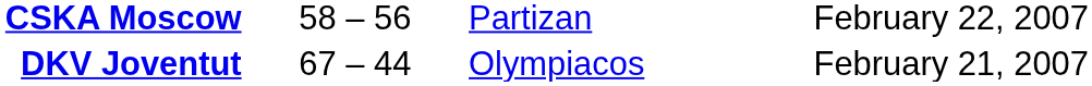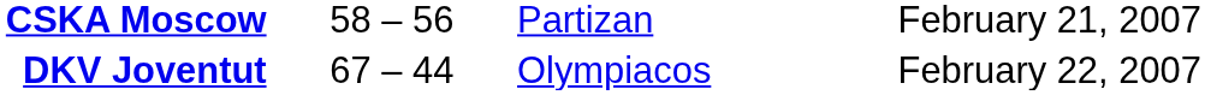 <table style="text-align:center">
 <tr>
 <th width=160></th>
 <th width=100></th>
 <th width=160></th>
 <th width=200></th>
 </tr>
 <tr>
 <td align=right><strong><a href='#'>CSKA Moscow</a></strong> </td>
 <td>58 – 56</td>
 <td align=left> <a href='#'>Partizan</a></td>
-<td align=left>February 22, 2007</td>
+<td align=left>February 21, 2007</td>
 </tr>
 <tr>
 <td align=right><strong><a href='#'>DKV Joventut</a></strong> </td>
 <td>67 – 44</td>
 <td align=left> <a href='#'>Olympiacos</a></td>
-<td align=left>February 21, 2007</td>
+<td align=left>February 22, 2007</td>
 </tr>
 </table>
